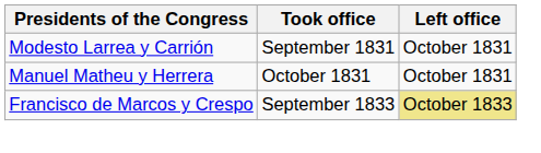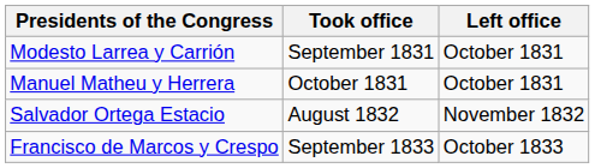 <table class="wikitable">
 <tr>
 <th>Presidents of the Congress</th>
 <th>Took office</th>
 <th>Left office</th>
 </tr>
 <tr>
 <td><a href='#'>Modesto Larrea y Carrión</a></td>
 <td>September 1831</td>
 <td>October 1831</td>
 </tr>
 <tr>
 <td><a href='#'>Manuel Matheu y Herrera</a></td>
 <td>October 1831</td>
 <td>October 1831</td>
 </tr>
 <tr>
+<td><a href='#'>Salvador Ortega Estacio</a></td>
+<td>August 1832</td>
+<td>November 1832</td>
+</tr>
+<tr>
 <td><a href='#'>Francisco de Marcos y Crespo</a></td>
 <td>September 1833</td>
-<td style="background: khaki;">October 1833</td>
+<td>October 1833</td>
 </tr>
 </table>
